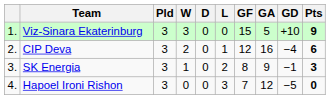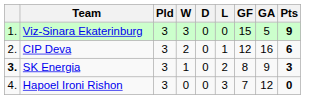 <table class=wikitable style="text-align:center">
 <tr>
 <th width=15></th>
 <th width=180>Team</th>
 <th width=20>Pld</th>
 <th width=20>W</th>
 <th width=20>D</th>
 <th width=20>L</th>
 <th width=20>GF</th>
 <th width=20>GA</th>
-<th width=20>GD</th>
 <th width=20>Pts</th>
 </tr>
 <tr bgcolor=#ccffcc>
 <td>1.</td>
 <td align=left> <a href='#'>Viz-Sinara Ekaterinburg</a></td>
 <td>3</td>
 <td>3</td>
 <td>0</td>
 <td>0</td>
 <td>15</td>
 <td>5</td>
-<td>+10</td>
 <td><strong>9</strong></td>
 </tr>
 <tr>
 <td>2.</td>
 <td align=left> <a href='#'>CIP Deva</a></td>
 <td>3</td>
 <td>2</td>
 <td>0</td>
 <td>1</td>
 <td>12</td>
 <td>16</td>
-<td>−4</td>
 <td><strong>6</strong></td>
 </tr>
 <tr>
-<td>3.</td>
+<td><strong>3.</strong></td>
 <td align=left> <a href='#'>SK Energia</a></td>
 <td>3</td>
 <td>1</td>
 <td>0</td>
 <td>2</td>
 <td>8</td>
 <td>9</td>
-<td>−1</td>
 <td><strong>3</strong></td>
 </tr>
 <tr>
 <td>4.</td>
 <td align=left> <a href='#'>Hapoel Ironi Rishon</a></td>
 <td>3</td>
 <td>0</td>
 <td>0</td>
 <td>3</td>
 <td>7</td>
 <td>12</td>
-<td>−5</td>
 <td><strong>0</strong></td>
 </tr>
 </table>
